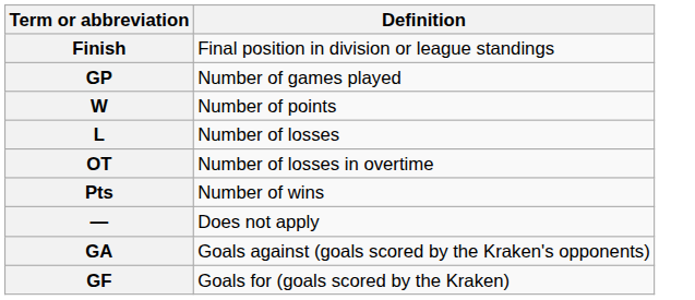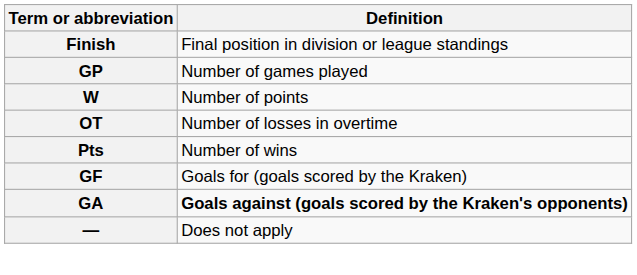 <table class="wikitable" style="font-size:95%">
 <tr>
 <th scope="col">Term or abbreviation</th>
 <th scope="col">Definition</th>
 </tr>
 <tr>
 <th scope="row">Finish</th>
 <td>Final position in division or league standings</td>
 </tr>
 <tr>
 <th scope="row">GP</th>
 <td>Number of games played</td>
 </tr>
 <tr>
 <th scope="row">W</th>
 <td>Number of points</td>
 </tr>
 <tr>
-<th scope="row">L</th>
-<td>Number of losses</td>
-</tr>
-<tr>
 <th scope="row">OT</th>
 <td>Number of losses in overtime</td>
 </tr>
 <tr>
 <th scope="row">Pts</th>
 <td>Number of wins</td>
 </tr>
 <tr>
+<th scope="row">GF</th>
+<td>Goals for (goals scored by the Kraken)</td>
+</tr>
+<tr>
+<th scope="row">GA</th>
+<td><strong>Goals against (goals scored by the Kraken's opponents)</strong></td>
+</tr>
+<tr>
 <th scope="row">—</th>
 <td>Does not apply</td>
 </tr>
-<tr>
-<th scope="row">GA</th>
-<td>Goals against (goals scored by the Kraken's opponents)</td>
-</tr>
-<tr>
-<th scope="row">GF</th>
-<td>Goals for (goals scored by the Kraken)</td>
-</tr>
 </table>
